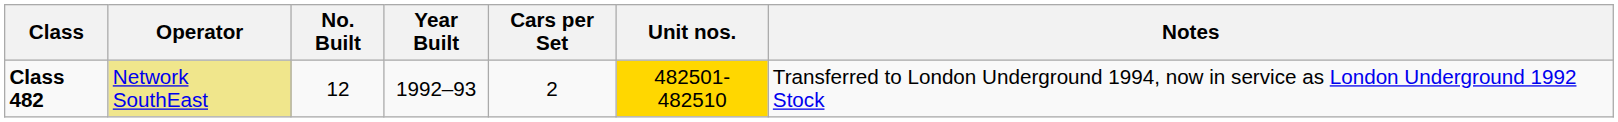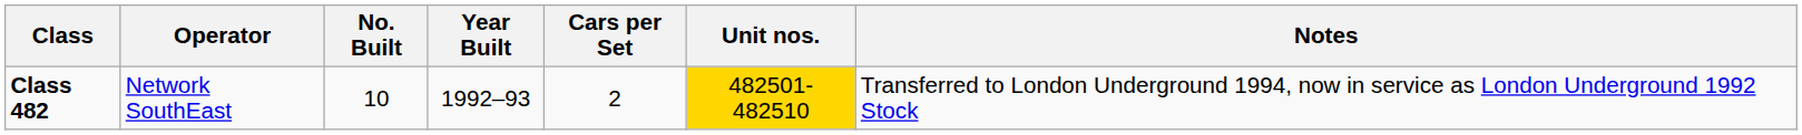 <table class="wikitable">
 <tr>
 <th>Class</th>
 <th>Operator</th>
 <th>No. Built</th>
 <th>Year Built</th>
 <th>Cars per Set</th>
 <th>Unit nos.</th>
 <th>Notes</th>
 </tr>
 <tr>
 <td><strong>Class 482</strong></td>
-<td style="background: khaki;"><a href='#'>Network SouthEast</a></td>
-<td align=center>12</td>
+<td><a href='#'>Network SouthEast</a></td>
+<td align=center>10</td>
 <td align=center>1992–93</td>
 <td align=center>2</td>
 <td align=center style="background: gold;">482501-482510</td>
 <td>Transferred to London Underground 1994, now in service as <a href='#'>London Underground 1992 Stock</a></td>
 </tr>
 </table>
